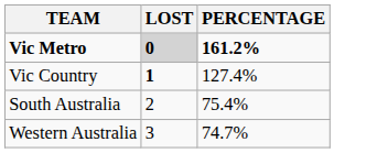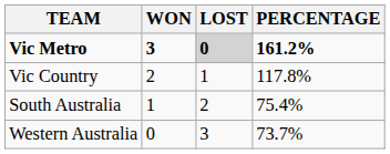 <table class="wikitable">
 <tr>
 <th>TEAM</th>
+<th>WON</th>
 <th>LOST</th>
 <th>PERCENTAGE</th>
 </tr>
 <tr>
 <td><strong>Vic Metro</strong></td>
+<td><strong>3</strong></td>
 <td style="background: lightgrey;"><strong>0</strong></td>
 <td><strong>161.2%</strong></td>
 </tr>
 <tr>
 <td>Vic Country</td>
-<td><strong>1</strong></td>
-<td>127.4%</td>
+<td>2</td>
+<td>1</td>
+<td>117.8%</td>
 </tr>
 <tr>
 <td>South Australia</td>
+<td>1</td>
 <td>2</td>
 <td>75.4%</td>
 </tr>
 <tr>
 <td>Western Australia</td>
+<td>0</td>
 <td>3</td>
-<td>74.7%</td>
+<td>73.7%</td>
 </tr>
 </table>
